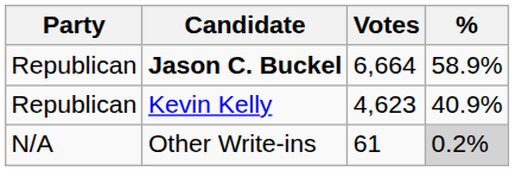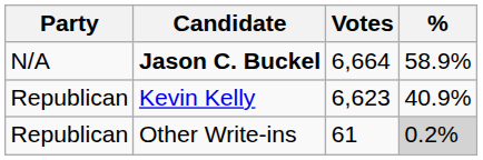 <table class="wikitable">
 <tr>
 <th>Party</th>
 <th>Candidate</th>
 <th>Votes</th>
 <th>%</th>
 </tr>
 <tr>
-<td>Republican</td>
+<td>N/A</td>
 <td><strong>Jason C. Buckel</strong></td>
 <td>6,664</td>
 <td>58.9%</td>
 </tr>
 <tr>
 <td>Republican</td>
 <td><a href='#'>Kevin Kelly</a></td>
-<td>4,623</td>
+<td>6,623</td>
 <td>40.9%</td>
 </tr>
 <tr>
-<td>N/A</td>
+<td>Republican</td>
 <td>Other Write-ins</td>
 <td>61</td>
 <td style="background: lightgrey;">0.2%</td>
 </tr>
 </table>
